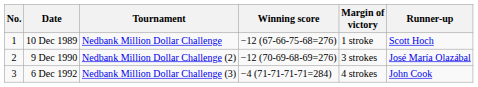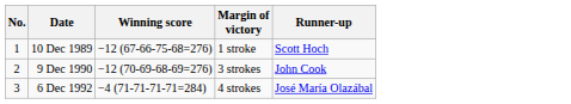 <table class="wikitable" style="font-size:95%;">
 <tr>
 <th>No.</th>
 <th>Date</th>
-<th>Tournament</th>
 <th>Winning score</th>
 <th>Margin of<br>victory</th>
 <th>Runner-up</th>
 </tr>
 <tr>
 <td align=center>1</td>
 <td align=right>10 Dec 1989</td>
-<td><a href='#'>Nedbank Million Dollar Challenge</a></td>
 <td>−12 (67-66-75-68=276)</td>
 <td>1 stroke</td>
 <td> <a href='#'>Scott Hoch</a></td>
 </tr>
 <tr>
 <td align=center>2</td>
 <td align=right>9 Dec 1990</td>
-<td><a href='#'>Nedbank Million Dollar Challenge</a> (2)</td>
 <td>−12 (70-69-68-69=276)</td>
 <td>3 strokes</td>
-<td> <a href='#'>José María Olazábal</a></td>
+<td> <a href='#'>John Cook</a></td>
 </tr>
 <tr>
 <td align=center>3</td>
 <td align=right>6 Dec 1992</td>
-<td><a href='#'>Nedbank Million Dollar Challenge</a> (3)</td>
 <td>−4 (71-71-71-71=284)</td>
 <td>4 strokes</td>
-<td> <a href='#'>John Cook</a></td>
+<td> <a href='#'>José María Olazábal</a></td>
 </tr>
 </table>
